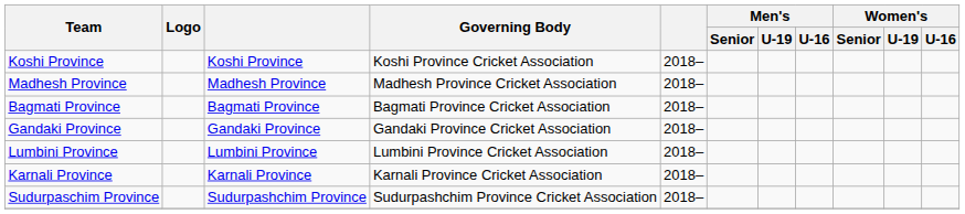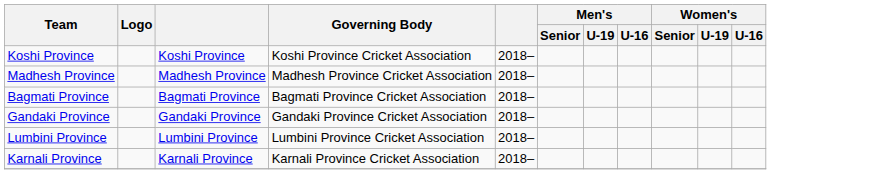 <table class="wikitable sortable">
 <tr>
 <th rowspan="2">Team</th>
 <th rowspan="2">Logo</th>
 <th rowspan="2"></th>
 <th rowspan="2">Governing Body</th>
 <th rowspan="2"></th>
 <th colspan="3">Men's</th>
 <th colspan="3">Women's</th>
 </tr>
 <tr>
 <th>Senior</th>
 <th>U-19</th>
 <th>U-16</th>
 <th>Senior</th>
 <th>U-19</th>
 <th>U-16</th>
 </tr>
 <tr>
 <td><a href='#'>Koshi Province</a></td>
 <td></td>
 <td><a href='#'>Koshi Province</a></td>
 <td>Koshi Province Cricket Association</td>
 <td>2018–</td>
 <td></td>
 <td></td>
 <td></td>
 <td></td>
 <td></td>
 <td></td>
 </tr>
 <tr>
 <td><a href='#'>Madhesh Province</a></td>
 <td></td>
 <td><a href='#'>Madhesh Province</a></td>
 <td>Madhesh Province Cricket Association</td>
 <td>2018–</td>
 <td></td>
 <td></td>
 <td></td>
 <td></td>
 <td></td>
 <td></td>
 </tr>
 <tr>
 <td><a href='#'>Bagmati Province</a></td>
 <td></td>
 <td><a href='#'>Bagmati Province</a></td>
 <td>Bagmati Province Cricket Association</td>
 <td>2018–</td>
 <td></td>
 <td></td>
 <td></td>
 <td></td>
 <td></td>
 <td></td>
 </tr>
 <tr>
 <td><a href='#'>Gandaki Province</a></td>
 <td></td>
 <td><a href='#'>Gandaki Province</a></td>
 <td>Gandaki Province Cricket Association</td>
 <td>2018–</td>
 <td></td>
 <td></td>
 <td></td>
 <td></td>
 <td></td>
 <td></td>
 </tr>
 <tr>
 <td><a href='#'>Lumbini Province</a></td>
 <td></td>
 <td><a href='#'>Lumbini Province</a></td>
 <td>Lumbini Province Cricket Association</td>
 <td>2018–</td>
 <td></td>
 <td></td>
 <td></td>
 <td></td>
 <td></td>
 <td></td>
 </tr>
 <tr>
 <td><a href='#'>Karnali Province</a></td>
 <td></td>
 <td><a href='#'>Karnali Province</a></td>
 <td>Karnali Province Cricket Association</td>
 <td>2018–</td>
 <td></td>
 <td></td>
 <td></td>
 <td></td>
 <td></td>
 <td></td>
 </tr>
 <tr>
-<td><a href='#'>Sudurpaschim Province</a></td>
-<td></td>
-<td><a href='#'>Sudurpashchim Province</a></td>
-<td>Sudurpashchim Province Cricket Association</td>
-<td>2018–</td>
-<td></td>
-<td></td>
-<td></td>
-<td></td>
-<td></td>
-<td></td>
-</tr>
-<tr>
 </tr>
 </table>
